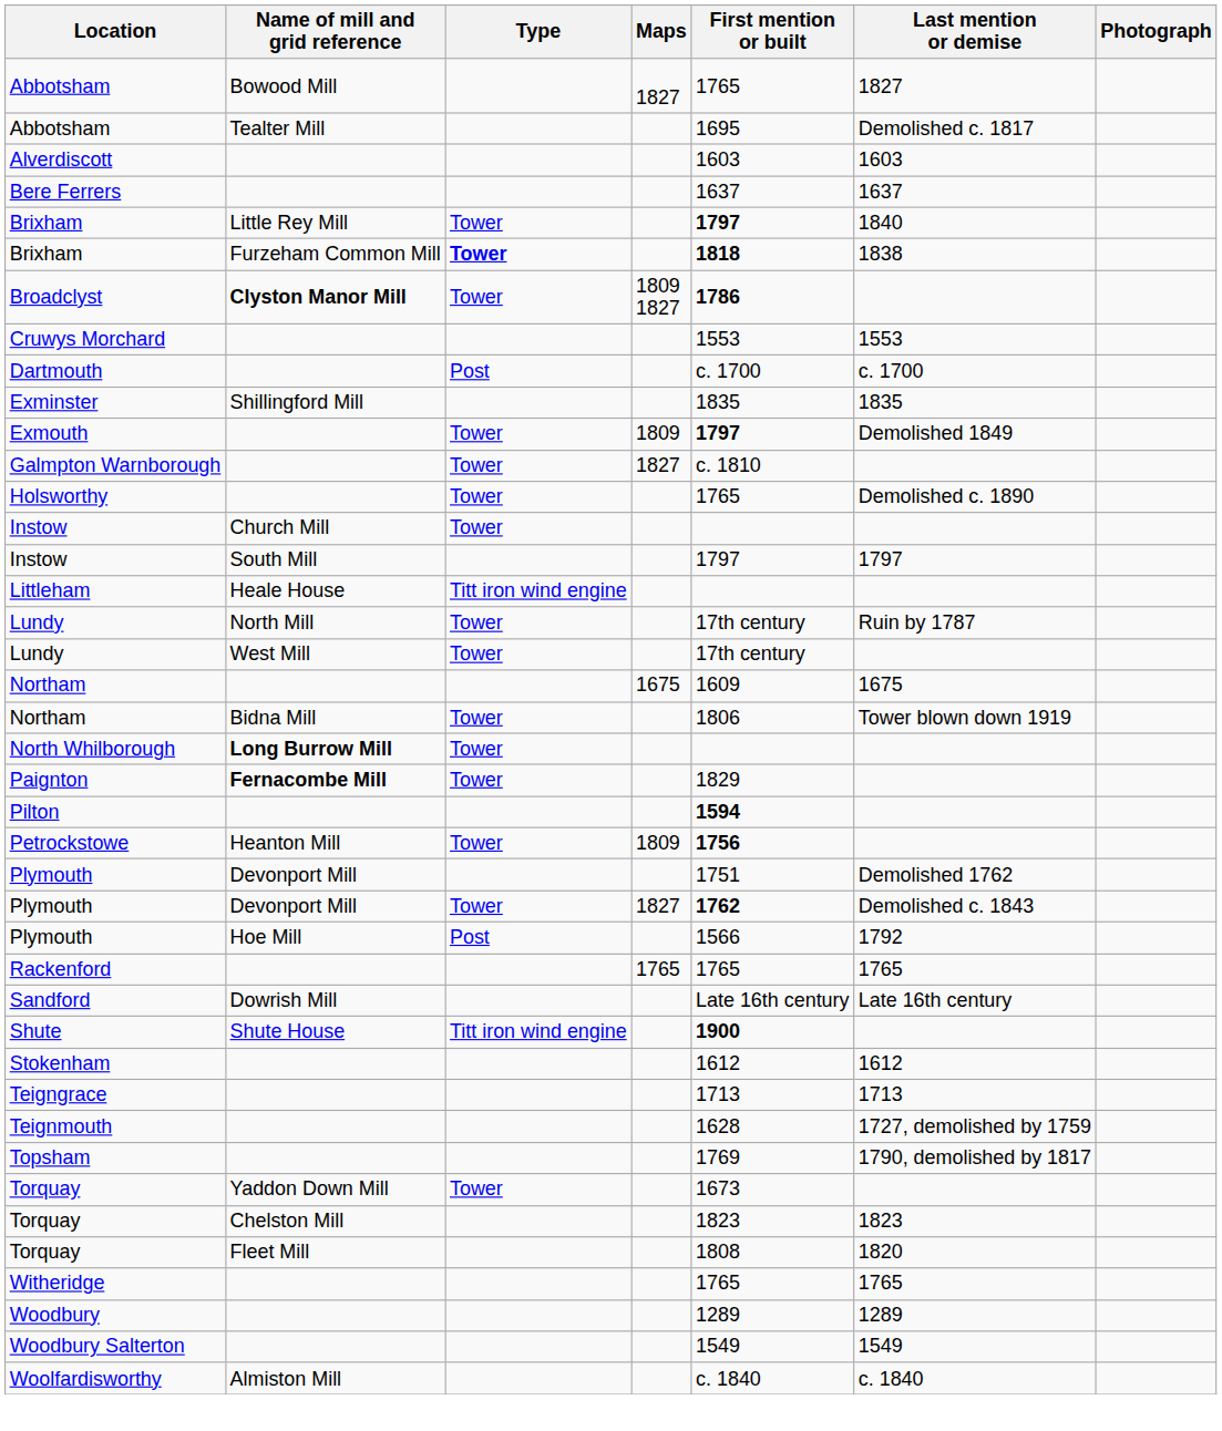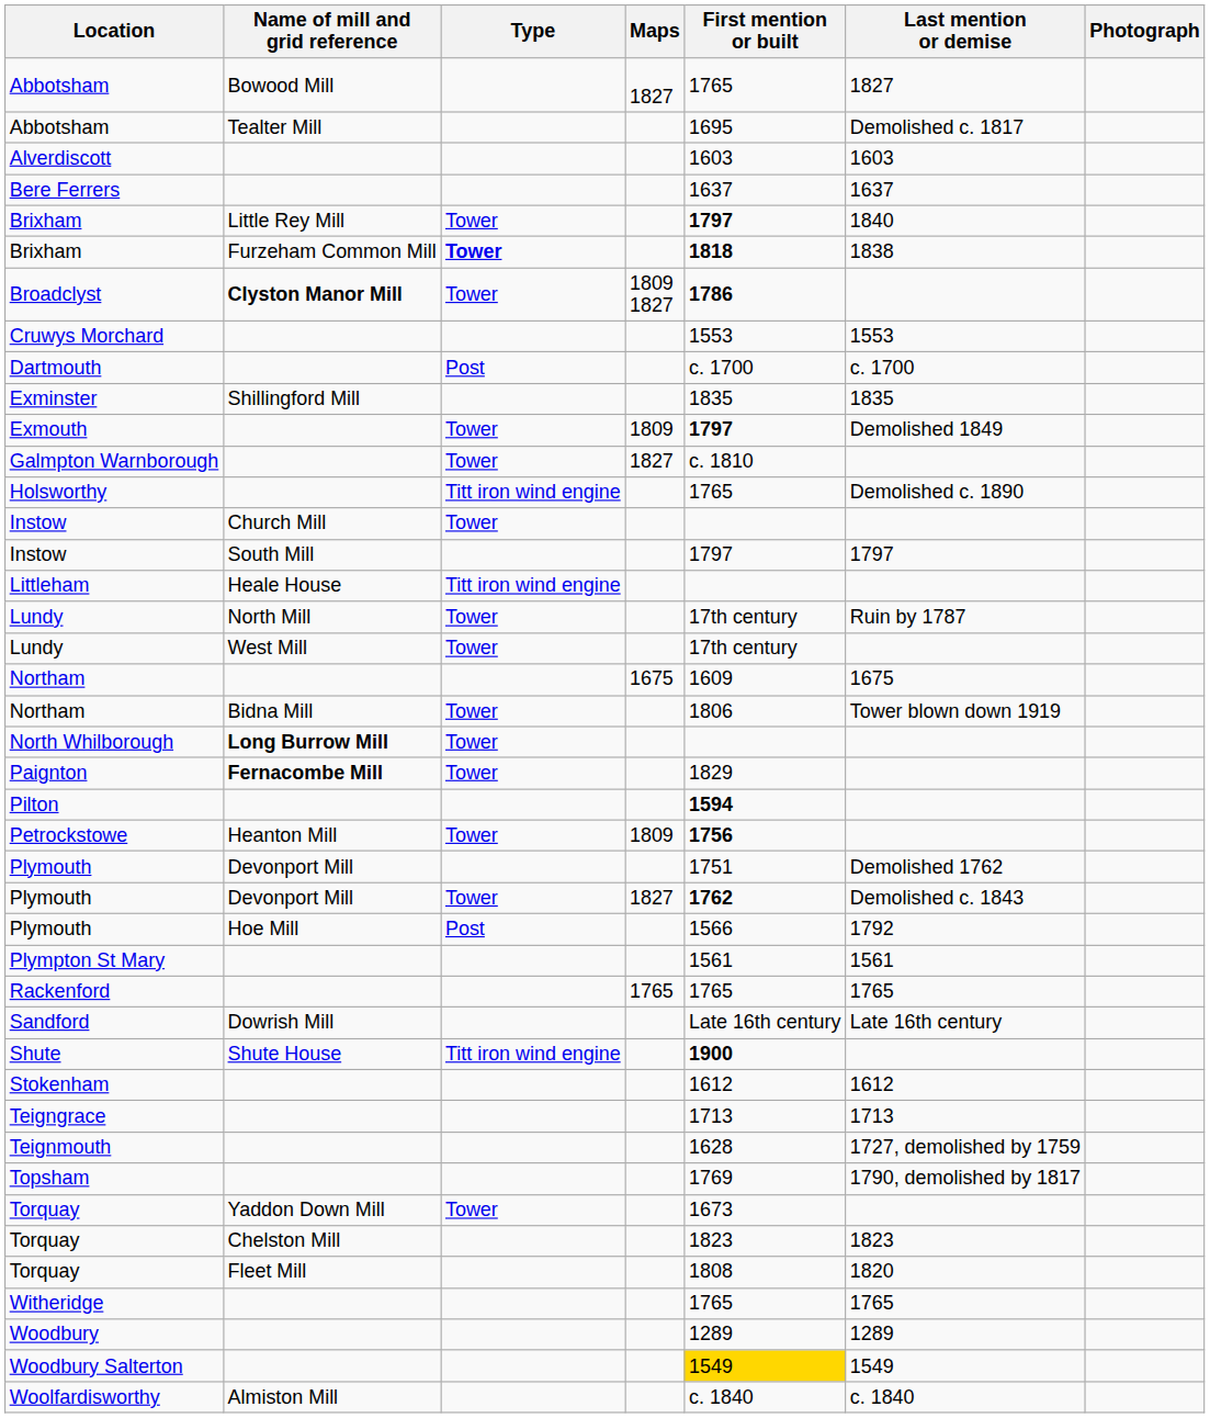 <table class="wikitable">
 <tr>
 <th>Location</th>
 <th>Name of mill and<br>grid reference</th>
 <th>Type</th>
 <th>Maps</th>
 <th>First mention<br>or built</th>
 <th>Last mention<br> or demise</th>
 <th>Photograph</th>
 </tr>
 <tr>
 <td><a href='#'>Abbotsham</a></td>
 <td>Bowood Mill</td>
 <td></td>
 <td><br>1827</td>
 <td>1765</td>
 <td>1827</td>
 <td></td>
 </tr>
 <tr>
 <td>Abbotsham</td>
 <td>Tealter Mill</td>
 <td></td>
 <td></td>
 <td>1695</td>
 <td>Demolished c. 1817</td>
 <td></td>
 </tr>
 <tr>
 <td><a href='#'>Alverdiscott</a></td>
 <td></td>
 <td></td>
 <td></td>
 <td>1603</td>
 <td>1603</td>
 <td></td>
 </tr>
 <tr>
 <td><a href='#'>Bere Ferrers</a></td>
 <td></td>
 <td></td>
 <td></td>
 <td>1637</td>
 <td>1637</td>
 <td></td>
 </tr>
 <tr>
 <td><a href='#'>Brixham</a></td>
 <td>Little Rey Mill<br></td>
 <td><a href='#'>Tower</a></td>
 <td></td>
 <td><strong>1797</strong></td>
 <td>1840<br></td>
 <td></td>
 </tr>
 <tr>
 <td>Brixham</td>
 <td>Furzeham Common Mill</td>
 <td><strong><a href='#'>Tower</a></strong></td>
 <td></td>
 <td><strong>1818</strong></td>
 <td>1838</td>
 <td></td>
 </tr>
 <tr>
 <td><a href='#'>Broadclyst</a></td>
 <td><strong>Clyston Manor Mill</strong><br></td>
 <td><a href='#'>Tower</a></td>
 <td>1809<br>1827</td>
 <td><strong>1786</strong></td>
 <td></td>
 <td></td>
 </tr>
 <tr>
 <td><a href='#'>Cruwys Morchard</a></td>
 <td></td>
 <td></td>
 <td></td>
 <td>1553</td>
 <td>1553</td>
 <td></td>
 </tr>
 <tr>
 <td><a href='#'>Dartmouth</a></td>
 <td></td>
 <td><a href='#'>Post</a></td>
 <td></td>
 <td>c. 1700</td>
 <td>c. 1700</td>
 <td></td>
 </tr>
 <tr>
 <td><a href='#'>Exminster</a></td>
 <td>Shillingford Mill</td>
 <td></td>
 <td></td>
 <td>1835</td>
 <td>1835</td>
 <td></td>
 </tr>
 <tr>
 <td><a href='#'>Exmouth</a></td>
 <td></td>
 <td><a href='#'>Tower</a></td>
 <td>1809</td>
 <td><strong>1797</strong></td>
 <td>Demolished 1849</td>
 <td></td>
 </tr>
 <tr>
 <td><a href='#'>Galmpton Warnborough</a></td>
 <td></td>
 <td><a href='#'>Tower</a></td>
 <td>1827</td>
 <td>c. 1810</td>
 <td></td>
 <td></td>
 </tr>
 <tr>
 <td><a href='#'>Holsworthy</a></td>
 <td></td>
-<td><a href='#'>Tower</a></td>
+<td><a href='#'>Titt iron wind engine</a></td>
 <td></td>
 <td>1765</td>
 <td>Demolished c. 1890</td>
 <td></td>
 </tr>
 <tr>
 <td><a href='#'>Instow</a></td>
 <td>Church Mill<br></td>
 <td><a href='#'>Tower</a></td>
 <td></td>
 <td></td>
 <td></td>
 <td></td>
 </tr>
 <tr>
 <td>Instow</td>
 <td>South Mill</td>
 <td></td>
 <td></td>
 <td>1797</td>
 <td>1797</td>
 <td></td>
 </tr>
 <tr>
 <td><a href='#'>Littleham</a></td>
 <td>Heale House</td>
 <td><a href='#'>Titt iron wind engine</a></td>
 <td></td>
 <td></td>
 <td></td>
 <td></td>
 </tr>
 <tr>
 <td><a href='#'>Lundy</a></td>
 <td>North Mill</td>
 <td><a href='#'>Tower</a></td>
 <td></td>
 <td>17th century</td>
 <td>Ruin by 1787</td>
 <td></td>
 </tr>
 <tr>
 <td>Lundy</td>
 <td>West Mill<br></td>
 <td><a href='#'>Tower</a></td>
 <td></td>
 <td>17th century</td>
 <td></td>
 <td></td>
 </tr>
 <tr>
 <td><a href='#'>Northam</a></td>
 <td></td>
 <td></td>
 <td>1675</td>
 <td>1609</td>
 <td>1675</td>
 <td></td>
 </tr>
 <tr>
 <td>Northam</td>
 <td>Bidna Mill<br></td>
 <td><a href='#'>Tower</a></td>
 <td></td>
 <td>1806</td>
 <td>Tower blown down 1919<br></td>
 <td></td>
 </tr>
 <tr>
 <td><a href='#'>North Whilborough</a></td>
 <td><strong>Long Burrow Mill</strong><br></td>
 <td><a href='#'>Tower</a></td>
 <td></td>
 <td></td>
 <td></td>
 <td></td>
 </tr>
 <tr>
 <td><a href='#'>Paignton</a></td>
 <td><strong>Fernacombe Mill</strong><br></td>
 <td><a href='#'>Tower</a></td>
 <td></td>
 <td>1829</td>
 <td></td>
 <td></td>
 </tr>
 <tr>
 <td><a href='#'>Pilton</a></td>
 <td></td>
 <td></td>
 <td></td>
 <td><strong>1594</strong></td>
 <td></td>
 <td></td>
 </tr>
 <tr>
 <td><a href='#'>Petrockstowe</a></td>
 <td>Heanton Mill<br></td>
 <td><a href='#'>Tower</a></td>
 <td>1809</td>
 <td><strong>1756</strong></td>
 <td></td>
 <td></td>
 </tr>
 <tr>
 <td><a href='#'>Plymouth</a></td>
 <td>Devonport Mill</td>
 <td></td>
 <td></td>
 <td>1751</td>
 <td>Demolished 1762</td>
 <td></td>
 </tr>
 <tr>
 <td>Plymouth</td>
 <td>Devonport Mill</td>
 <td><a href='#'>Tower</a></td>
 <td>1827</td>
 <td><strong>1762</strong></td>
 <td>Demolished c. 1843</td>
 <td></td>
 </tr>
 <tr>
 <td>Plymouth</td>
 <td>Hoe Mill</td>
 <td><a href='#'>Post</a></td>
 <td></td>
 <td>1566</td>
 <td>1792</td>
 <td></td>
 </tr>
 <tr>
+<td><a href='#'>Plympton St Mary</a></td>
+<td></td>
+<td></td>
+<td></td>
+<td>1561</td>
+<td>1561</td>
+<td></td>
+</tr>
+<tr>
 <td><a href='#'>Rackenford</a></td>
 <td></td>
 <td></td>
 <td>1765</td>
 <td>1765</td>
 <td>1765</td>
 <td></td>
 </tr>
 <tr>
 <td><a href='#'>Sandford</a></td>
 <td>Dowrish Mill</td>
 <td></td>
 <td></td>
 <td>Late 16th century</td>
 <td>Late 16th century</td>
 <td></td>
 </tr>
 <tr>
 <td><a href='#'>Shute</a></td>
 <td><a href='#'>Shute House</a></td>
 <td><a href='#'>Titt iron wind engine</a></td>
 <td></td>
 <td><strong>1900</strong></td>
 <td></td>
 <td></td>
 </tr>
 <tr>
 <td><a href='#'>Stokenham</a></td>
 <td></td>
 <td></td>
 <td></td>
 <td>1612</td>
 <td>1612</td>
 <td></td>
 </tr>
 <tr>
 <td><a href='#'>Teigngrace</a></td>
 <td></td>
 <td></td>
 <td></td>
 <td>1713</td>
 <td>1713</td>
 <td></td>
 </tr>
 <tr>
 <td><a href='#'>Teignmouth</a></td>
 <td></td>
 <td></td>
 <td></td>
 <td>1628</td>
 <td>1727, demolished by 1759</td>
 <td></td>
 </tr>
 <tr>
 <td><a href='#'>Topsham</a></td>
 <td></td>
 <td></td>
 <td></td>
 <td>1769</td>
 <td>1790, demolished by 1817</td>
 <td></td>
 </tr>
 <tr>
 <td><a href='#'>Torquay</a></td>
 <td>Yaddon Down Mill<br></td>
 <td><a href='#'>Tower</a></td>
 <td></td>
 <td>1673</td>
 <td></td>
 <td></td>
 </tr>
 <tr>
 <td>Torquay</td>
 <td>Chelston Mill</td>
 <td></td>
 <td></td>
 <td>1823</td>
 <td>1823</td>
 <td></td>
 </tr>
 <tr>
 <td>Torquay</td>
 <td>Fleet Mill</td>
 <td></td>
 <td></td>
 <td>1808</td>
 <td>1820</td>
 <td></td>
 </tr>
 <tr>
 <td><a href='#'>Witheridge</a></td>
 <td></td>
 <td></td>
 <td></td>
 <td>1765</td>
 <td>1765</td>
 <td></td>
 </tr>
 <tr>
 <td><a href='#'>Woodbury</a></td>
 <td></td>
 <td></td>
 <td></td>
 <td>1289</td>
 <td>1289</td>
 <td></td>
 </tr>
 <tr>
 <td><a href='#'>Woodbury Salterton</a></td>
 <td></td>
 <td></td>
 <td></td>
-<td>1549</td>
+<td style="background: gold;">1549</td>
 <td>1549</td>
 <td></td>
 </tr>
 <tr>
 <td><a href='#'>Woolfardisworthy</a></td>
 <td>Almiston Mill</td>
 <td></td>
 <td></td>
 <td>c. 1840</td>
 <td>c. 1840</td>
 <td></td>
 </tr>
 </table>
